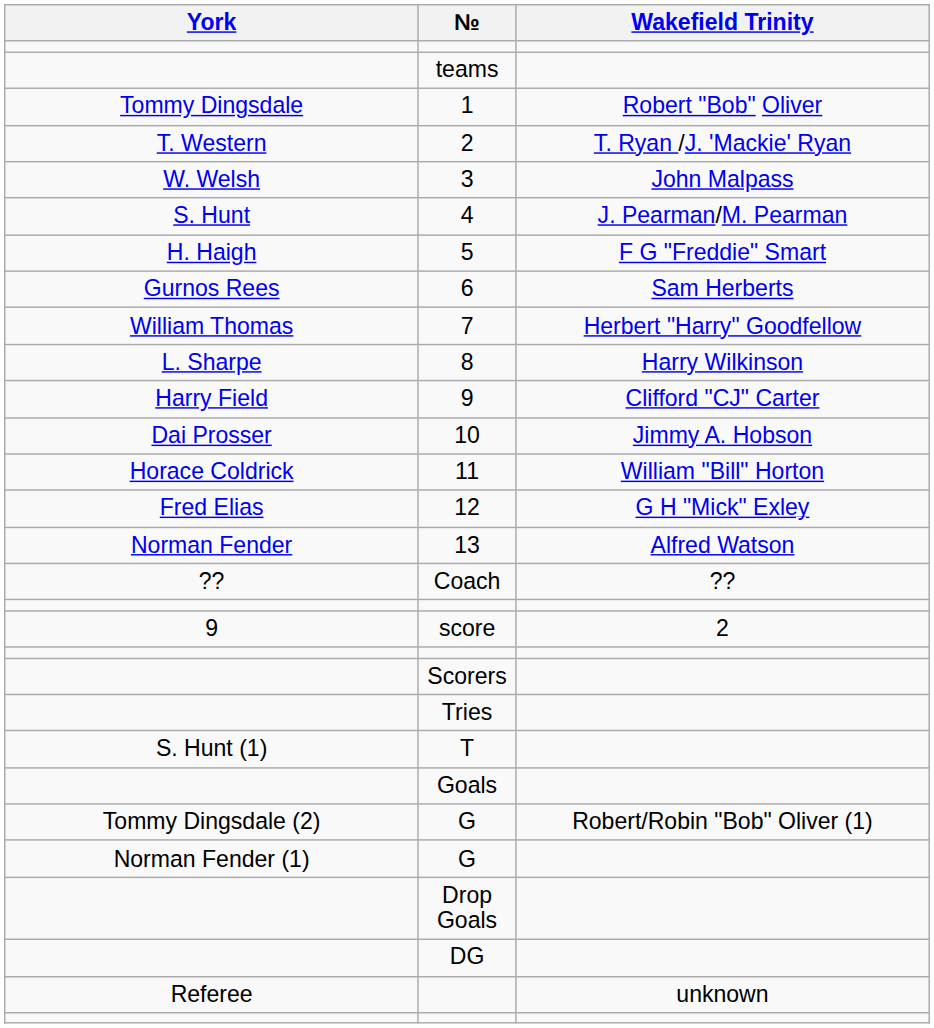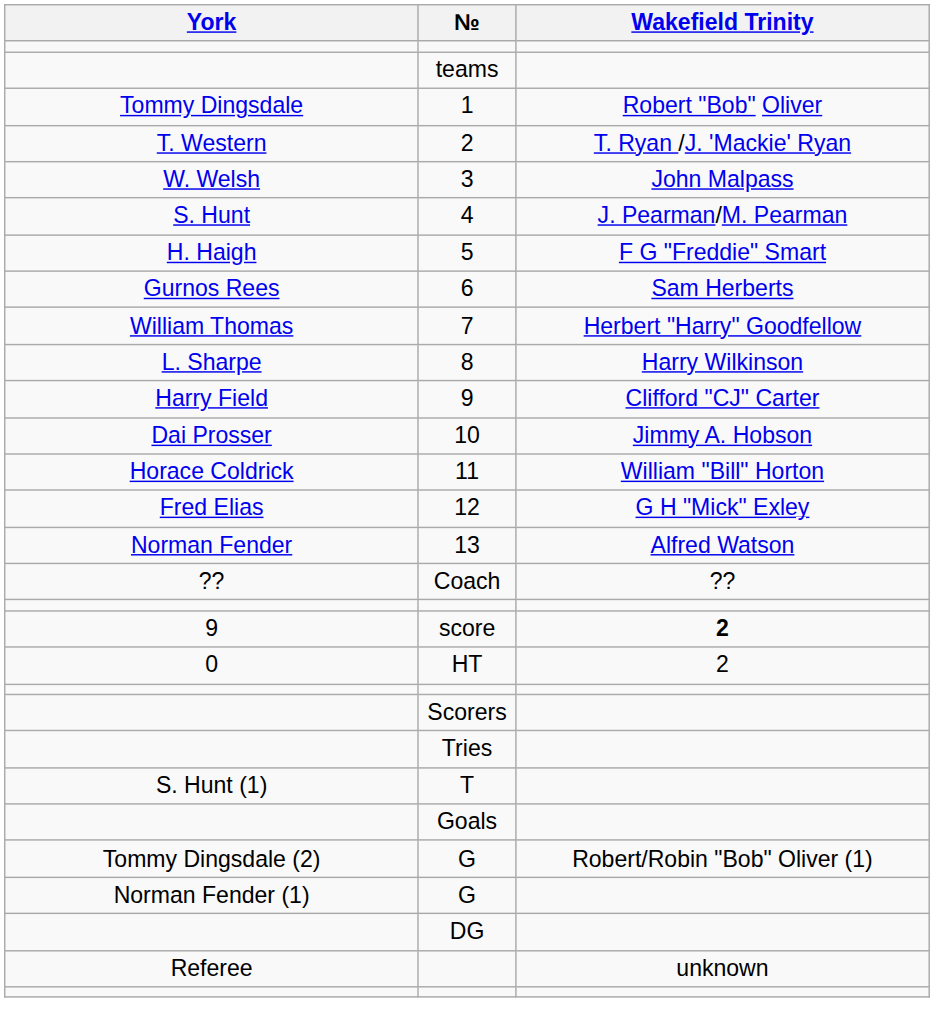 <table class="wikitable" style="text-align:center;">
 <tr>
 <th width=280 abbr=winner><a href='#'>York</a></th>
 <th width=60 abbr="Number">№</th>
 <th width=280 abbr=runner-up><a href='#'>Wakefield Trinity</a></th>
 </tr>
 <tr>
 <td></td>
 <td></td>
 <td></td>
 </tr>
 <tr>
 <td></td>
 <td>teams</td>
 <td></td>
 </tr>
 <tr>
 <td><a href='#'>Tommy Dingsdale</a></td>
 <td>1</td>
 <td><a href='#'>Robert "Bob"</a> <a href='#'>Oliver</a></td>
 </tr>
 <tr>
 <td><a href='#'>T. Western</a></td>
 <td>2</td>
 <td><a href='#'>T. Ryan </a>/<a href='#'>J. 'Mackie' Ryan</a></td>
 </tr>
 <tr>
 <td><a href='#'>W. Welsh</a></td>
 <td>3</td>
 <td><a href='#'>John Malpass</a></td>
 </tr>
 <tr>
 <td><a href='#'>S. Hunt</a></td>
 <td>4</td>
 <td><a href='#'>J. Pearman</a>/<a href='#'>M. Pearman</a></td>
 </tr>
 <tr>
 <td><a href='#'>H. Haigh</a></td>
 <td>5</td>
 <td><a href='#'>F G "Freddie" Smart</a></td>
 </tr>
 <tr>
 <td><a href='#'>Gurnos Rees</a></td>
 <td>6</td>
 <td><a href='#'>Sam Herbert</a><a href='#'>s</a></td>
 </tr>
 <tr>
 <td><a href='#'>William Thomas</a></td>
 <td>7</td>
 <td><a href='#'>Herbert "Harry" Goodfellow</a></td>
 </tr>
 <tr>
 <td><a href='#'>L. Sharpe</a></td>
 <td>8</td>
 <td><a href='#'>Harry Wilkinson</a></td>
 </tr>
 <tr>
 <td><a href='#'>Harry Field</a></td>
 <td>9</td>
 <td><a href='#'>Clifford "CJ" Carter</a></td>
 </tr>
 <tr>
 <td><a href='#'>Dai Prosser</a></td>
 <td>10</td>
 <td><a href='#'>Jimmy A. Hobson</a></td>
 </tr>
 <tr>
 <td><a href='#'>Horace Coldrick</a></td>
 <td>11</td>
 <td><a href='#'>William "Bill" Horton</a></td>
 </tr>
 <tr>
 <td><a href='#'>Fred Elias</a></td>
 <td>12</td>
 <td><a href='#'>G H "Mick" Exley</a></td>
 </tr>
 <tr>
 <td><a href='#'>Norman Fender</a></td>
 <td>13</td>
 <td><a href='#'>Alfred Watson</a></td>
 </tr>
 <tr>
 <td>??</td>
 <td>Coach</td>
 <td>??</td>
 </tr>
 <tr>
 <td></td>
 <td></td>
 <td></td>
 </tr>
 <tr>
 <td>9</td>
 <td>score</td>
+<td><strong>2</strong></td>
+</tr>
+<tr>
+<td>0</td>
+<td>HT</td>
 <td>2</td>
 </tr>
 <tr>
 <td></td>
 <td></td>
 <td></td>
 </tr>
 <tr>
 <td></td>
 <td>Scorers</td>
 <td></td>
 </tr>
 <tr>
 <td></td>
 <td>Tries</td>
 <td></td>
 </tr>
 <tr>
 <td>S. Hunt (1)</td>
 <td>T</td>
 <td></td>
 </tr>
 <tr>
 <td></td>
 <td>Goals</td>
 <td></td>
 </tr>
 <tr>
 <td>Tommy Dingsdale (2)</td>
 <td>G</td>
 <td>Robert/Robin "Bob" Oliver (1)</td>
 </tr>
 <tr>
 <td>Norman Fender (1)</td>
 <td>G</td>
 <td></td>
 </tr>
 <tr>
 <td></td>
-<td>Drop Goals</td>
-<td></td>
-</tr>
-<tr>
-<td></td>
 <td>DG</td>
 <td></td>
 </tr>
 <tr>
 <td>Referee</td>
 <td></td>
 <td>unknown</td>
 </tr>
 <tr>
 <td></td>
 <td></td>
 <td></td>
 </tr>
 </table>
